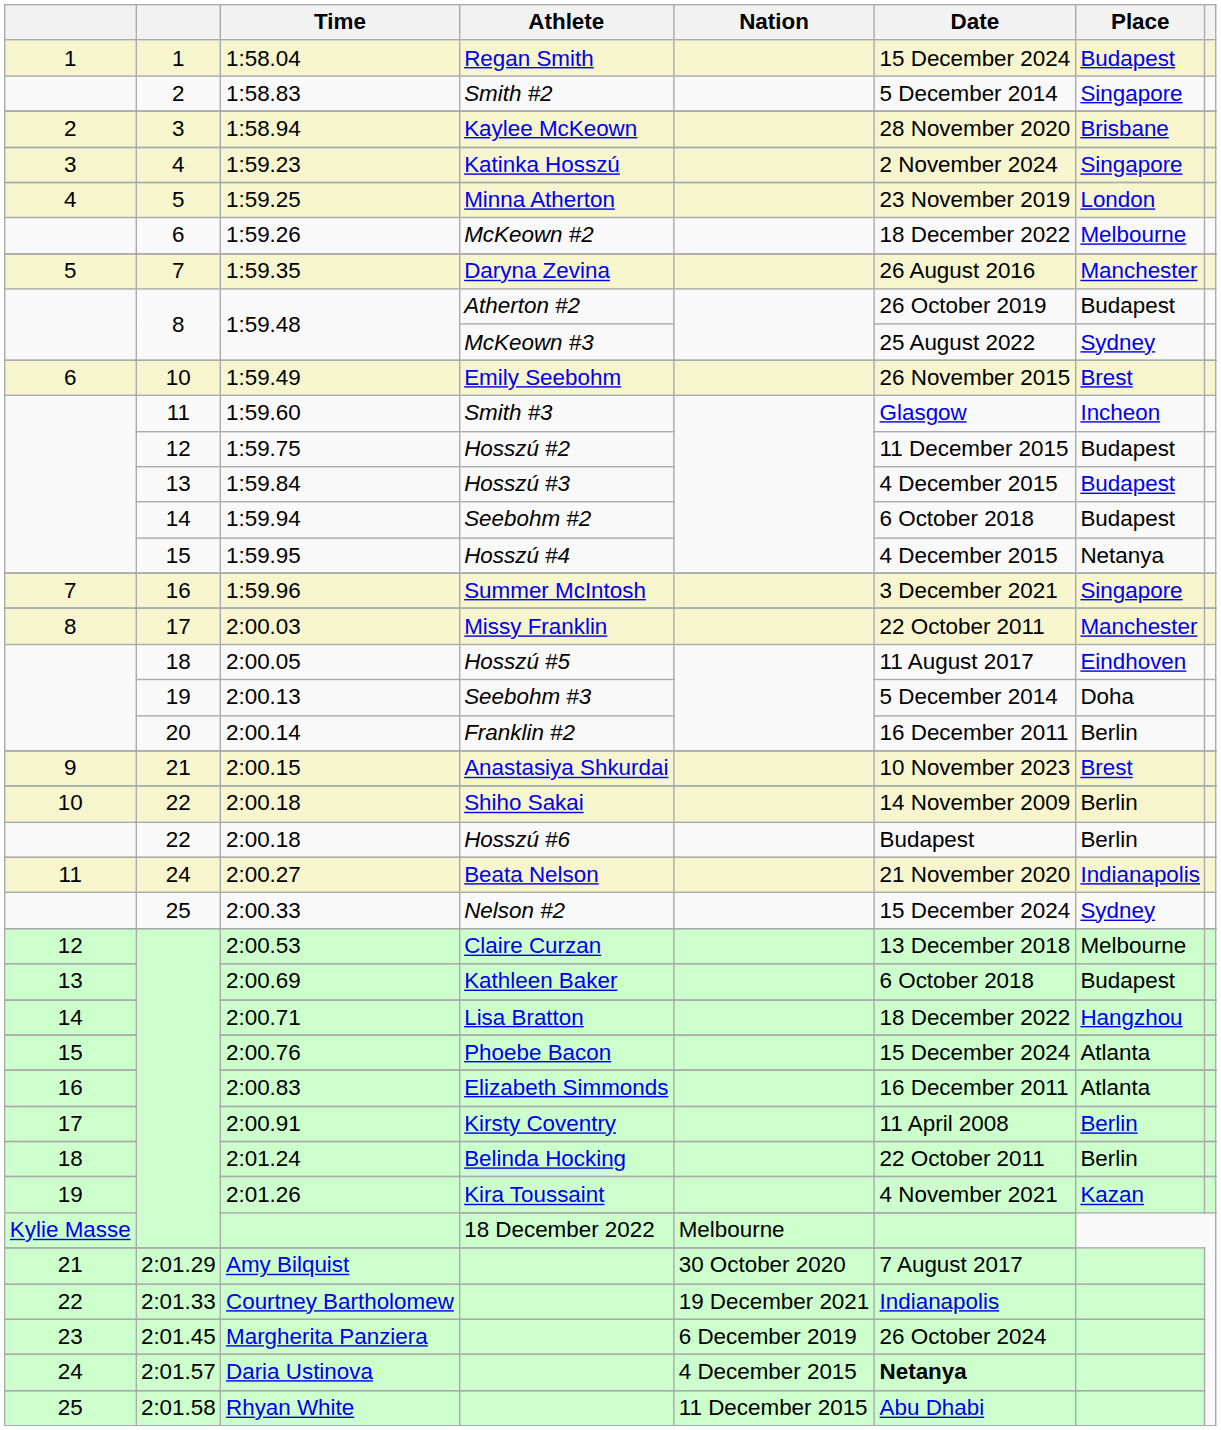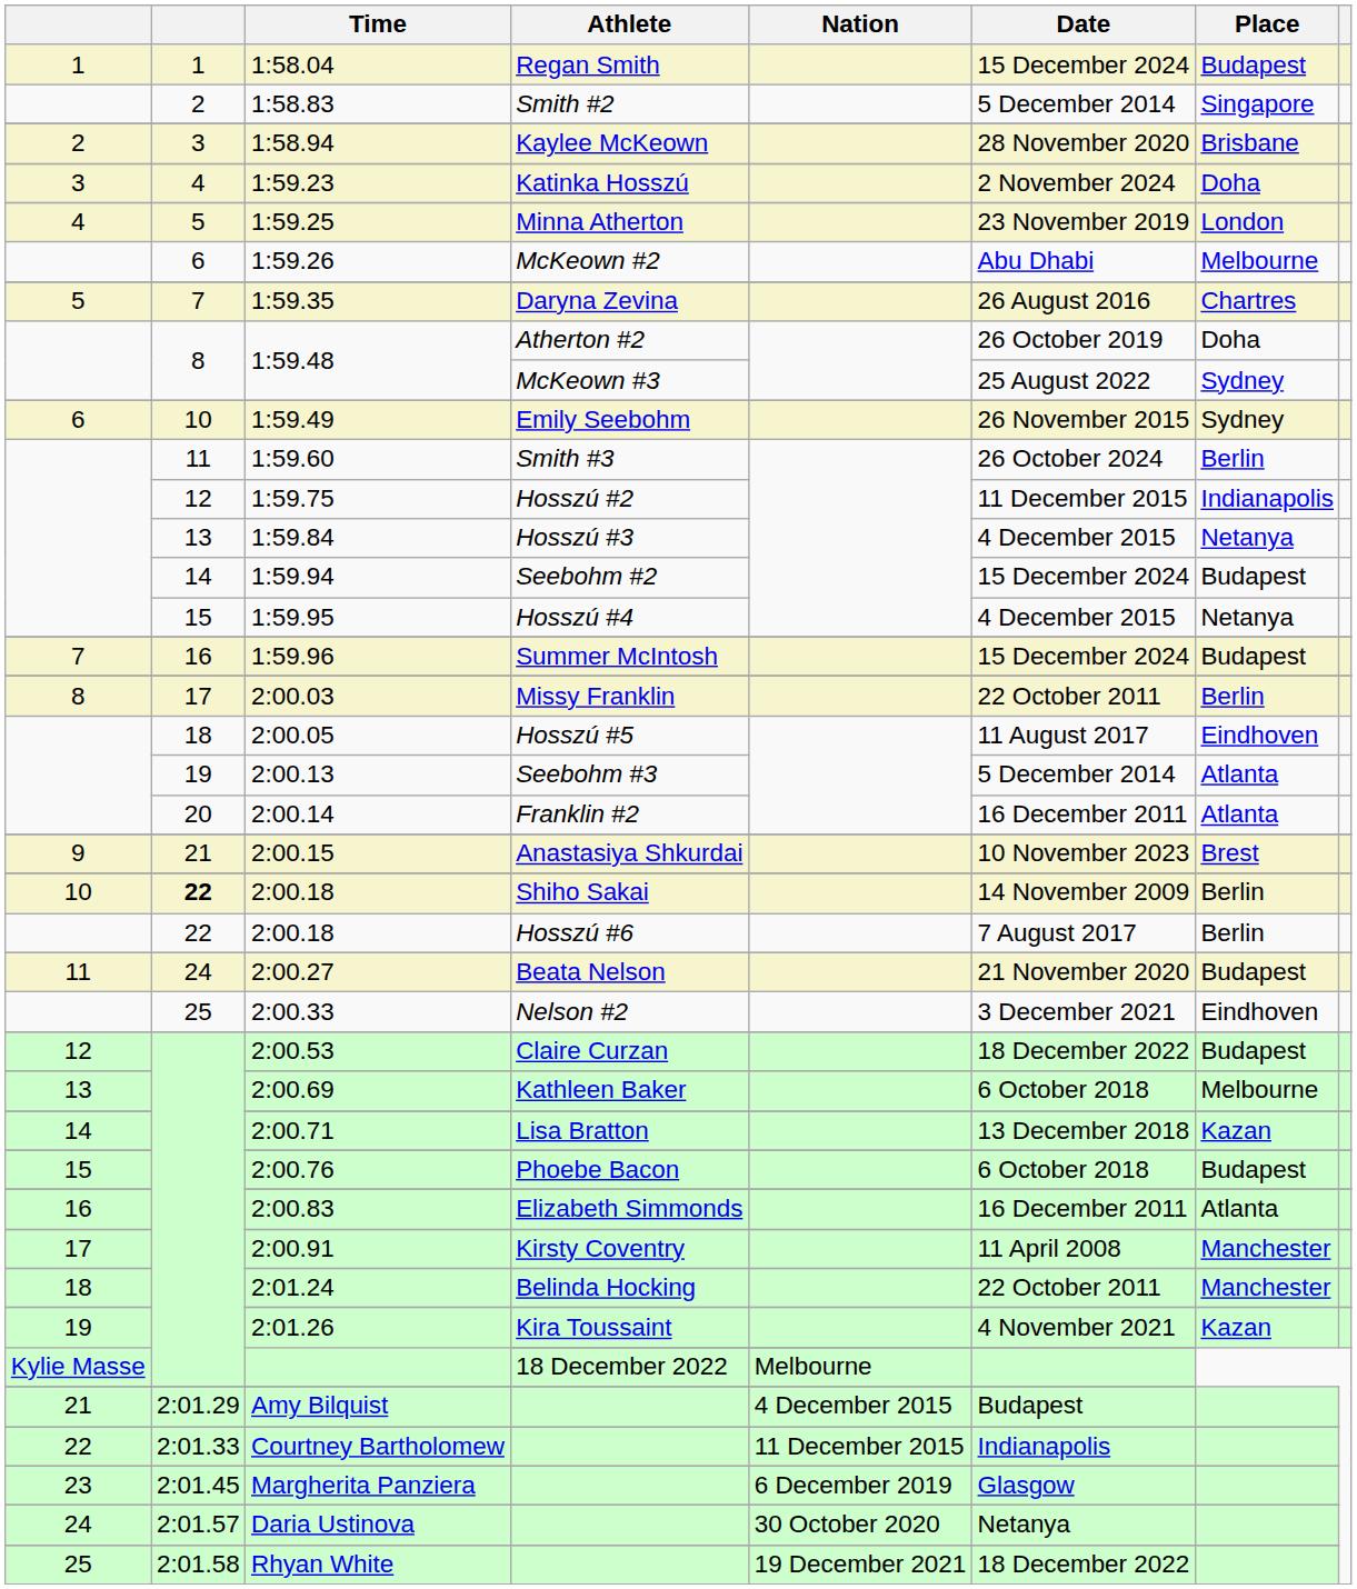 <table class="wikitable sortable">
 <tr>
 <th></th>
 <th></th>
 <th>Time</th>
 <th>Athlete</th>
 <th>Nation</th>
 <th>Date</th>
 <th>Place</th>
 <th class="unsortable"></th>
 </tr>
 <tr bgcolor=f6F5CE>
 <td align=center>1</td>
 <td align=center>1</td>
 <td>1:58.04</td>
 <td><a href='#'>Regan Smith</a></td>
 <td></td>
 <td>15 December 2024</td>
 <td><a href='#'>Budapest</a></td>
 <td></td>
 </tr>
 <tr>
 <td align=center></td>
 <td align=center>2</td>
 <td>1:58.83</td>
 <td><em>Smith #2</em></td>
 <td></td>
 <td>5 December 2014</td>
 <td><a href='#'>Singapore</a></td>
 <td></td>
 </tr>
 <tr>
 </tr>
 <tr bgcolor=f6F5CE>
 <td align=center>2</td>
 <td align=center>3</td>
 <td>1:58.94</td>
 <td><a href='#'>Kaylee McKeown</a></td>
 <td></td>
 <td>28 November 2020</td>
 <td><a href='#'>Brisbane</a></td>
 <td></td>
 </tr>
 <tr>
 </tr>
 <tr bgcolor=f6F5CE>
 <td align=center>3</td>
 <td align=center>4</td>
 <td>1:59.23</td>
 <td><a href='#'>Katinka Hosszú</a></td>
 <td></td>
 <td>2 November 2024</td>
-<td><a href='#'>Singapore</a></td>
+<td><a href='#'>Doha</a></td>
 <td></td>
 </tr>
 <tr>
 </tr>
 <tr bgcolor=f6F5CE>
 <td align=center>4</td>
 <td align=center>5</td>
 <td>1:59.25</td>
 <td><a href='#'>Minna Atherton</a></td>
 <td></td>
 <td>23 November 2019</td>
 <td><a href='#'>London</a></td>
 <td></td>
 </tr>
 <tr>
 <td align=center></td>
 <td align=center>6</td>
 <td>1:59.26</td>
 <td><em>McKeown #2</em></td>
 <td></td>
-<td>18 December 2022</td>
+<td><a href='#'>Abu Dhabi</a></td>
 <td><a href='#'>Melbourne</a></td>
 <td></td>
 </tr>
 <tr>
 </tr>
 <tr bgcolor=f6F5CE>
 <td align=center>5</td>
 <td align=center>7</td>
 <td>1:59.35</td>
 <td><a href='#'>Daryna Zevina</a></td>
 <td></td>
 <td>26 August 2016</td>
-<td><a href='#'>Manchester</a></td>
+<td><a href='#'>Chartres</a></td>
 <td></td>
 </tr>
 <tr>
 <td rowspan="2"></td>
 <td rowspan="2" align=center>8</td>
 <td rowspan="2">1:59.48</td>
 <td><em>Atherton #2</em></td>
 <td rowspan="2"></td>
 <td>26 October 2019</td>
-<td>Budapest</td>
+<td>Doha</td>
 <td></td>
 </tr>
 <tr>
 <td><em>McKeown #3</em></td>
 <td>25 August 2022</td>
 <td><a href='#'>Sydney</a></td>
 <td></td>
 </tr>
 <tr>
 </tr>
 <tr bgcolor=f6F5CE>
 <td align=center>6</td>
 <td align=center>10</td>
 <td>1:59.49</td>
 <td><a href='#'>Emily Seebohm</a></td>
 <td></td>
 <td>26 November 2015</td>
-<td><a href='#'>Brest</a></td>
+<td>Sydney</td>
 <td></td>
 </tr>
 <tr>
 <td rowspan="5"></td>
 <td align=center>11</td>
 <td>1:59.60</td>
 <td><em>Smith #3</em></td>
 <td rowspan="5"></td>
-<td><a href='#'>Glasgow</a></td>
-<td><a href='#'>Incheon</a></td>
+<td>26 October 2024</td>
+<td><a href='#'>Berlin</a></td>
 <td></td>
 </tr>
 <tr>
 <td align=center>12</td>
 <td>1:59.75</td>
 <td><em>Hosszú #2</em></td>
 <td>11 December 2015</td>
-<td>Budapest</td>
+<td><a href='#'>Indianapolis</a></td>
 <td></td>
 </tr>
 <tr>
 <td align=center>13</td>
 <td>1:59.84</td>
 <td><em>Hosszú #3</em></td>
 <td>4 December 2015</td>
-<td><a href='#'>Budapest</a></td>
+<td><a href='#'>Netanya</a></td>
 <td></td>
 </tr>
 <tr>
 <td align=center>14</td>
 <td>1:59.94</td>
 <td><em>Seebohm #2</em></td>
-<td>6 October 2018</td>
+<td>15 December 2024</td>
 <td>Budapest</td>
 <td></td>
 </tr>
 <tr>
 <td align=center>15</td>
 <td>1:59.95</td>
 <td><em>Hosszú #4</em></td>
 <td>4 December 2015</td>
 <td>Netanya</td>
 <td></td>
 </tr>
 <tr>
 </tr>
 <tr bgcolor=f6F5CE>
 <td align=center>7</td>
 <td align=center>16</td>
 <td>1:59.96</td>
 <td><a href='#'>Summer McIntosh</a></td>
 <td></td>
-<td>3 December 2021</td>
-<td><a href='#'>Singapore</a></td>
+<td>15 December 2024</td>
+<td>Budapest</td>
 <td></td>
 </tr>
 <tr>
 </tr>
 <tr bgcolor=f6F5CE>
 <td align=center>8</td>
 <td align=center>17</td>
 <td>2:00.03</td>
 <td><a href='#'>Missy Franklin</a></td>
 <td></td>
 <td>22 October 2011</td>
-<td><a href='#'>Manchester</a></td>
+<td><a href='#'>Berlin</a></td>
 <td></td>
 </tr>
 <tr>
 <td rowspan="3"></td>
 <td align=center>18</td>
 <td>2:00.05</td>
 <td><em>Hosszú #5</em></td>
 <td rowspan="3"></td>
 <td>11 August 2017</td>
 <td><a href='#'>Eindhoven</a></td>
 <td></td>
 </tr>
 <tr>
 <td align=center>19</td>
 <td>2:00.13</td>
 <td><em>Seebohm #3</em></td>
 <td>5 December 2014</td>
-<td>Doha</td>
+<td><a href='#'>Atlanta</a></td>
 <td></td>
 </tr>
 <tr>
 <td align=center>20</td>
 <td>2:00.14</td>
 <td><em>Franklin #2</em></td>
 <td>16 December 2011</td>
-<td>Berlin</td>
+<td><a href='#'>Atlanta</a></td>
 <td></td>
 </tr>
 <tr>
 </tr>
 <tr bgcolor=f6F5CE>
 <td align=center>9</td>
 <td align=center>21</td>
 <td>2:00.15</td>
 <td><a href='#'>Anastasiya Shkurdai</a></td>
 <td></td>
 <td>10 November 2023</td>
 <td><a href='#'>Brest</a></td>
 <td></td>
 </tr>
 <tr>
 </tr>
 <tr bgcolor=f6F5CE>
 <td align=center>10</td>
-<td align=center>22</td>
+<td align=center><strong>22</strong></td>
 <td>2:00.18</td>
 <td><a href='#'>Shiho Sakai</a></td>
 <td></td>
 <td>14 November 2009</td>
 <td>Berlin</td>
 <td></td>
 </tr>
 <tr>
 <td align=center></td>
 <td align=center>22</td>
 <td>2:00.18</td>
 <td><em>Hosszú #6</em></td>
 <td></td>
-<td>Budapest</td>
+<td>7 August 2017</td>
 <td>Berlin</td>
 <td></td>
 </tr>
 <tr>
 </tr>
 <tr bgcolor=f6F5CE>
 <td align=center>11</td>
 <td align=center>24</td>
 <td>2:00.27</td>
 <td><a href='#'>Beata Nelson</a></td>
 <td></td>
 <td>21 November 2020</td>
-<td><a href='#'>Indianapolis</a></td>
+<td>Budapest</td>
 <td></td>
 </tr>
 <tr>
 <td align=center></td>
 <td align=center>25</td>
 <td>2:00.33</td>
 <td><em>Nelson #2</em></td>
 <td></td>
-<td>15 December 2024</td>
-<td><a href='#'>Sydney</a></td>
+<td>3 December 2021</td>
+<td>Eindhoven</td>
 <td></td>
 </tr>
 <tr>
 </tr>
 <tr bgcolor=CCFFCC>
 <td align=center>12</td>
 <td rowspan="17"></td>
 <td>2:00.53</td>
 <td><a href='#'>Claire Curzan</a></td>
 <td></td>
-<td>13 December 2018</td>
-<td>Melbourne</td>
+<td>18 December 2022</td>
+<td>Budapest</td>
 <td></td>
 </tr>
 <tr>
 </tr>
 <tr bgcolor=CCFFCC>
 <td align=center>13</td>
 <td>2:00.69</td>
 <td><a href='#'>Kathleen Baker</a></td>
 <td></td>
 <td>6 October 2018</td>
-<td>Budapest</td>
+<td>Melbourne</td>
 <td></td>
 </tr>
 <tr>
 </tr>
 <tr bgcolor=CCFFCC>
 <td align=center>14</td>
 <td>2:00.71</td>
 <td><a href='#'>Lisa Bratton</a></td>
 <td></td>
-<td>18 December 2022</td>
-<td><a href='#'>Hangzhou</a></td>
+<td>13 December 2018</td>
+<td><a href='#'>Kazan</a></td>
 <td></td>
 </tr>
 <tr>
 </tr>
 <tr bgcolor=CCFFCC>
 <td align=center>15</td>
 <td>2:00.76</td>
 <td><a href='#'>Phoebe Bacon</a></td>
 <td></td>
-<td>15 December 2024</td>
-<td>Atlanta</td>
+<td>6 October 2018</td>
+<td>Budapest</td>
 <td></td>
 </tr>
 <tr>
 </tr>
 <tr bgcolor=CCFFCC>
 <td align=center>16</td>
 <td>2:00.83</td>
 <td><a href='#'>Elizabeth Simmonds</a></td>
 <td></td>
 <td>16 December 2011</td>
 <td>Atlanta</td>
 <td></td>
 </tr>
 <tr>
 </tr>
 <tr bgcolor=CCFFCC>
 <td align=center>17</td>
 <td>2:00.91</td>
 <td><a href='#'>Kirsty Coventry</a></td>
 <td></td>
 <td>11 April 2008</td>
-<td><a href='#'>Berlin</a></td>
+<td><a href='#'>Manchester</a></td>
 <td></td>
 </tr>
 <tr>
 </tr>
 <tr bgcolor=CCFFCC>
 <td align=center>18</td>
 <td>2:01.24</td>
 <td><a href='#'>Belinda Hocking</a></td>
 <td></td>
 <td>22 October 2011</td>
-<td>Berlin</td>
+<td><a href='#'>Manchester</a></td>
 <td></td>
 </tr>
 <tr>
 </tr>
 <tr bgcolor=CCFFCC>
 <td rowspan="2" align=center>19</td>
 <td rowspan="2">2:01.26</td>
 <td><a href='#'>Kira Toussaint</a></td>
 <td></td>
 <td>4 November 2021</td>
 <td><a href='#'>Kazan</a></td>
 <td></td>
 </tr>
 <tr>
 </tr>
 <tr bgcolor=CCFFCC>
 <td><a href='#'>Kylie Masse</a></td>
 <td></td>
 <td>18 December 2022</td>
 <td>Melbourne</td>
 <td></td>
 </tr>
 <tr>
 </tr>
 <tr bgcolor=CCFFCC>
 <td align=center>21</td>
 <td>2:01.29</td>
 <td><a href='#'>Amy Bilquist</a></td>
 <td></td>
-<td>30 October 2020</td>
-<td>7 August 2017</td>
+<td>4 December 2015</td>
+<td>Budapest</td>
 <td></td>
 </tr>
 <tr>
 </tr>
 <tr bgcolor=CCFFCC>
 <td align=center>22</td>
 <td>2:01.33</td>
 <td><a href='#'>Courtney Bartholomew</a></td>
 <td></td>
-<td>19 December 2021</td>
+<td>11 December 2015</td>
 <td><a href='#'>Indianapolis</a></td>
 <td></td>
 </tr>
 <tr>
 </tr>
 <tr bgcolor=CCFFCC>
 <td align=center>23</td>
 <td>2:01.45</td>
 <td><a href='#'>Margherita Panziera</a></td>
 <td></td>
 <td>6 December 2019</td>
-<td>26 October 2024</td>
+<td><a href='#'>Glasgow</a></td>
 <td></td>
 </tr>
 <tr>
 </tr>
 <tr bgcolor=CCFFCC>
 <td align=center>24</td>
 <td>2:01.57</td>
 <td><a href='#'>Daria Ustinova</a></td>
 <td></td>
-<td>4 December 2015</td>
-<td><strong>Netanya</strong></td>
+<td>30 October 2020</td>
+<td>Netanya</td>
 <td></td>
 </tr>
 <tr>
 </tr>
 <tr bgcolor=CCFFCC>
 <td align=center>25</td>
 <td>2:01.58</td>
 <td><a href='#'>Rhyan White</a></td>
 <td></td>
-<td>11 December 2015</td>
-<td><a href='#'>Abu Dhabi</a></td>
+<td>19 December 2021</td>
+<td>18 December 2022</td>
 <td></td>
 </tr>
 <tr>
 </tr>
 </table>
